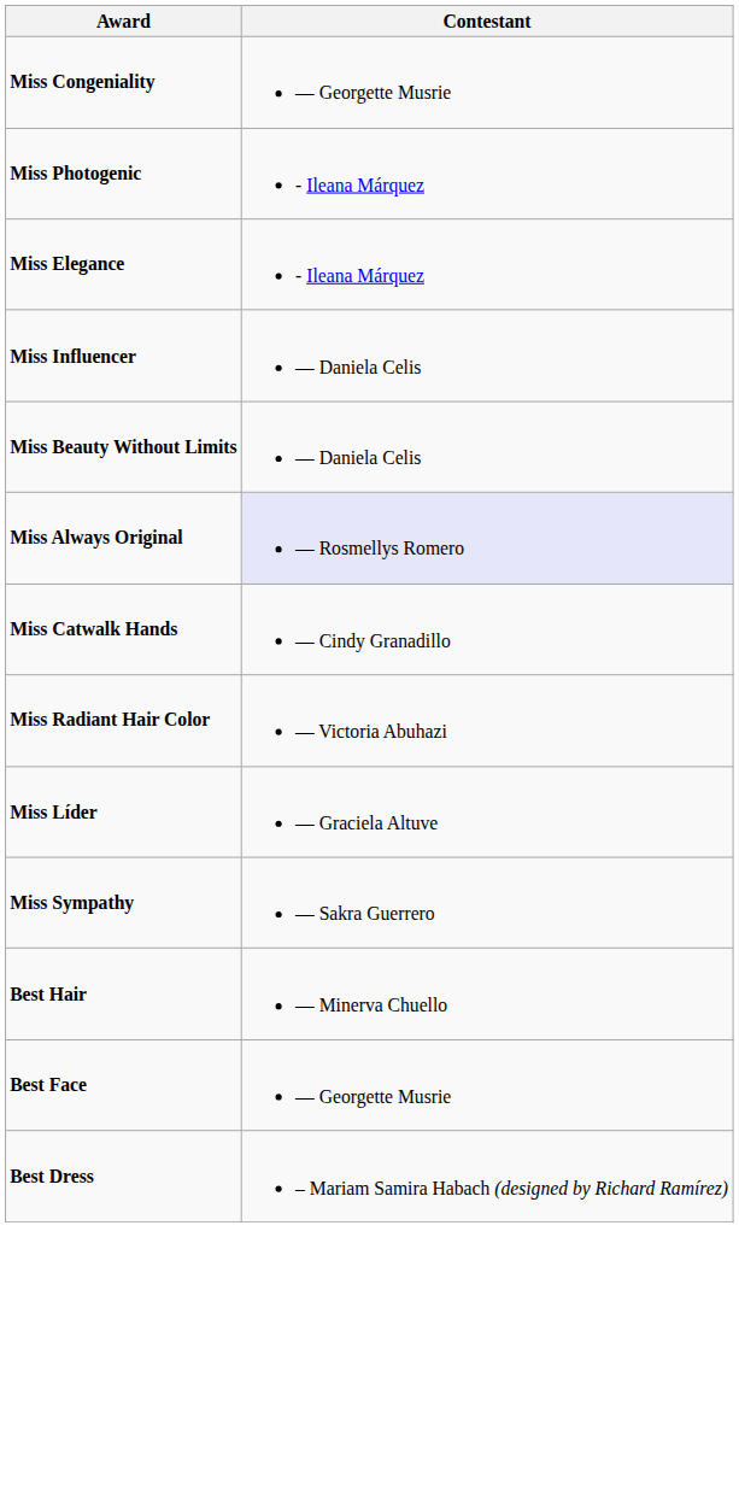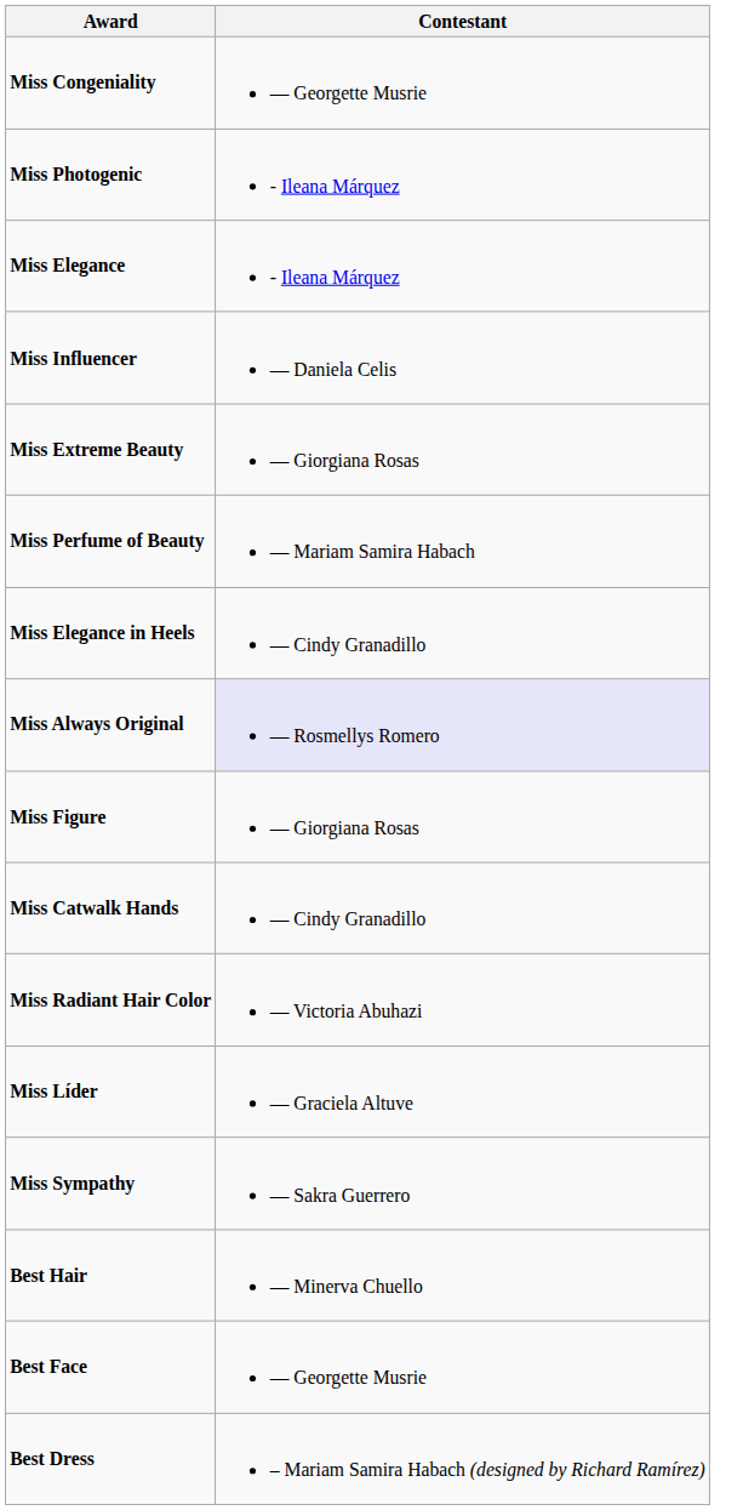 <table class="wikitable unsortable" style="font-size:95%;">
 <tr>
 <th>Award</th>
 <th>Contestant</th>
 </tr>
 <tr>
 <td><strong>Miss Congeniality</strong></td>
 <td><br><ul><li> — Georgette Musrie</li></ul></td>
 </tr>
 <tr>
 <td><strong>Miss Photogenic</strong></td>
 <td><br><ul><li> - <a href='#'>Ileana Márquez</a></li></ul></td>
 </tr>
 <tr>
 <td><strong>Miss Elegance</strong></td>
 <td><br><ul><li> - <a href='#'>Ileana Márquez</a></li></ul></td>
 </tr>
 <tr>
 <td><strong>Miss Influencer</strong></td>
 <td><br><ul><li> — Daniela Celis</li></ul></td>
 </tr>
 <tr>
-<td><strong>Miss Beauty Without Limits</strong></td>
-<td><br><ul><li> — Daniela Celis</li></ul></td>
+<td><strong>Miss Extreme Beauty</strong></td>
+<td><br><ul><li> — Giorgiana Rosas</li></ul></td>
+</tr>
+<tr>
+<td><strong>Miss Perfume of Beauty</strong></td>
+<td><br><ul><li> — Mariam Samira Habach</li></ul></td>
+</tr>
+<tr>
+<td><strong>Miss Elegance in Heels</strong></td>
+<td><br><ul><li> — Cindy Granadillo</li></ul></td>
 </tr>
 <tr>
 <td><strong>Miss Always Original</strong></td>
 <td style="background: lavender;"><br><ul><li> — Rosmellys Romero</li></ul></td>
+</tr>
+<tr>
+<td><strong>Miss Figure</strong></td>
+<td><br><ul><li> — Giorgiana Rosas</li></ul></td>
 </tr>
 <tr>
 <td><strong>Miss Catwalk Hands</strong></td>
 <td><br><ul><li> — Cindy Granadillo</li></ul></td>
 </tr>
 <tr>
 <td><strong>Miss Radiant Hair Color</strong></td>
 <td><br><ul><li> — Victoria Abuhazi</li></ul></td>
 </tr>
 <tr>
 <td><strong>Miss Líder</strong></td>
 <td><br><ul><li> — Graciela Altuve</li></ul></td>
 </tr>
 <tr>
 <td><strong>Miss Sympathy</strong></td>
 <td><br><ul><li> — Sakra Guerrero</li></ul></td>
 </tr>
 <tr>
 <td><strong>Best Hair</strong></td>
 <td><br><ul><li> — Minerva Chuello</li></ul></td>
 </tr>
 <tr>
 <td><strong>Best Face</strong></td>
 <td><br><ul><li> — Georgette Musrie</li></ul></td>
 </tr>
 <tr>
 <td><strong>Best Dress</strong></td>
 <td><br><ul><li> – Mariam Samira Habach <em>(designed by Richard Ramírez)</em></li></ul></td>
 </tr>
 <tr>
 </tr>
 </table>
